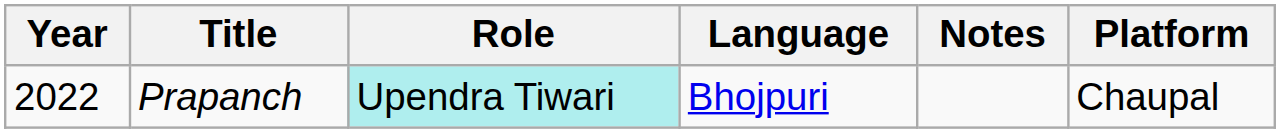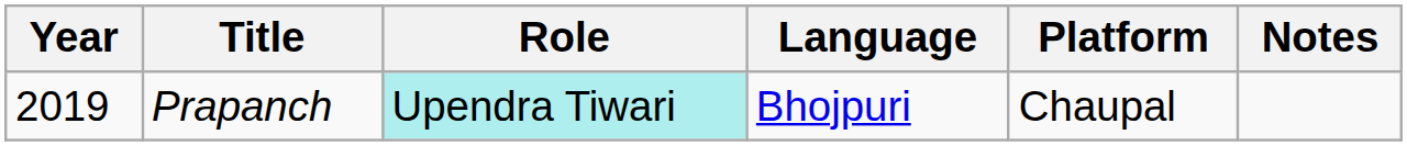 <table class="wikitable plainrowheaders sortable" width=60%>
 <tr>
 <th scope="col">Year</th>
 <th scope="col">Title</th>
 <th scope="col">Role</th>
 <th scope="col">Language</th>
+<th scope="col">Platform</th>
 <th scope="col" class="unsortable">Notes</th>
-<th scope="col">Platform</th>
 </tr>
 <tr>
-<td>2022</td>
+<td>2019</td>
 <td><em>Prapanch</em></td>
 <td style="background: paleturquoise;">Upendra Tiwari</td>
 <td><a href='#'>Bhojpuri</a></td>
+<td>Chaupal</td>
 <td></td>
-<td>Chaupal</td>
 </tr>
 </table>
